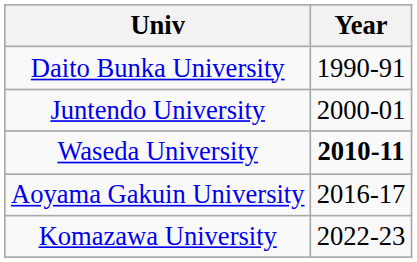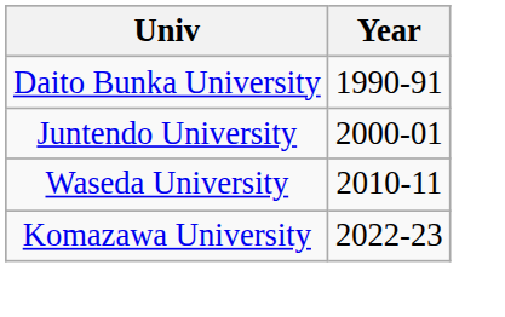 <table class="wikitable" style="text-align:center;">
 <tr>
 <th>Univ</th>
 <th>Year</th>
 </tr>
 <tr>
 <td><a href='#'>Daito Bunka University</a></td>
 <td>1990-91</td>
 </tr>
 <tr>
 <td><a href='#'>Juntendo University</a></td>
 <td>2000-01</td>
 </tr>
 <tr>
 <td><a href='#'>Waseda University</a></td>
-<td><strong>2010-11</strong></td>
-</tr>
-<tr>
-<td><a href='#'>Aoyama Gakuin University</a></td>
-<td>2016-17</td>
+<td>2010-11</td>
 </tr>
 <tr>
 <td><a href='#'>Komazawa University</a></td>
 <td>2022-23</td>
 </tr>
 </table>
